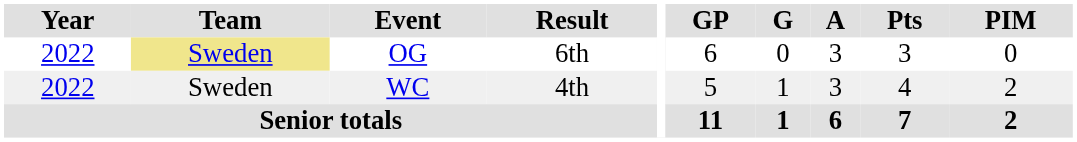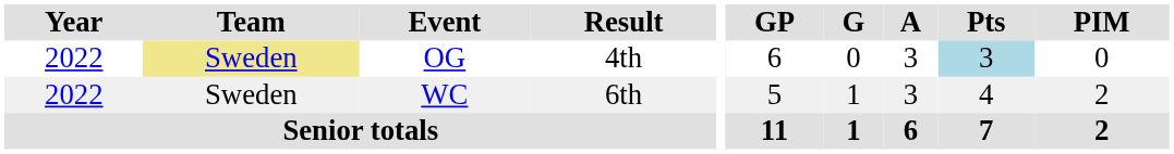 <table border="0" cellpadding="1" cellspacing="0" ID="Table3" style="text-align:center; width:40em">
 <tr ALIGN="center" bgcolor="#e0e0e0">
 <th>Year</th>
 <th>Team</th>
 <th>Event</th>
 <th>Result</th>
 <th rowspan="99" bgcolor="#ffffff"></th>
 <th>GP</th>
 <th>G</th>
 <th>A</th>
 <th>Pts</th>
 <th>PIM</th>
 </tr>
 <tr>
 <td><a href='#'>2022</a></td>
 <td style="background: khaki;"><a href='#'>Sweden</a></td>
 <td><a href='#'>OG</a></td>
-<td>6th</td>
+<td>4th</td>
 <td>6</td>
 <td>0</td>
 <td>3</td>
-<td>3</td>
+<td style="background: lightblue;">3</td>
 <td>0</td>
 </tr>
 <tr style="background:#f0f0f0;">
 <td><a href='#'>2022</a></td>
 <td>Sweden</td>
 <td><a href='#'>WC</a></td>
-<td>4th</td>
+<td>6th</td>
 <td>5</td>
 <td>1</td>
 <td>3</td>
 <td>4</td>
 <td>2</td>
 </tr>
 <tr bgcolor="#e0e0e0">
 <th colspan="4">Senior totals</th>
 <th>11</th>
 <th>1</th>
 <th>6</th>
 <th>7</th>
 <th>2</th>
 </tr>
 </table>
